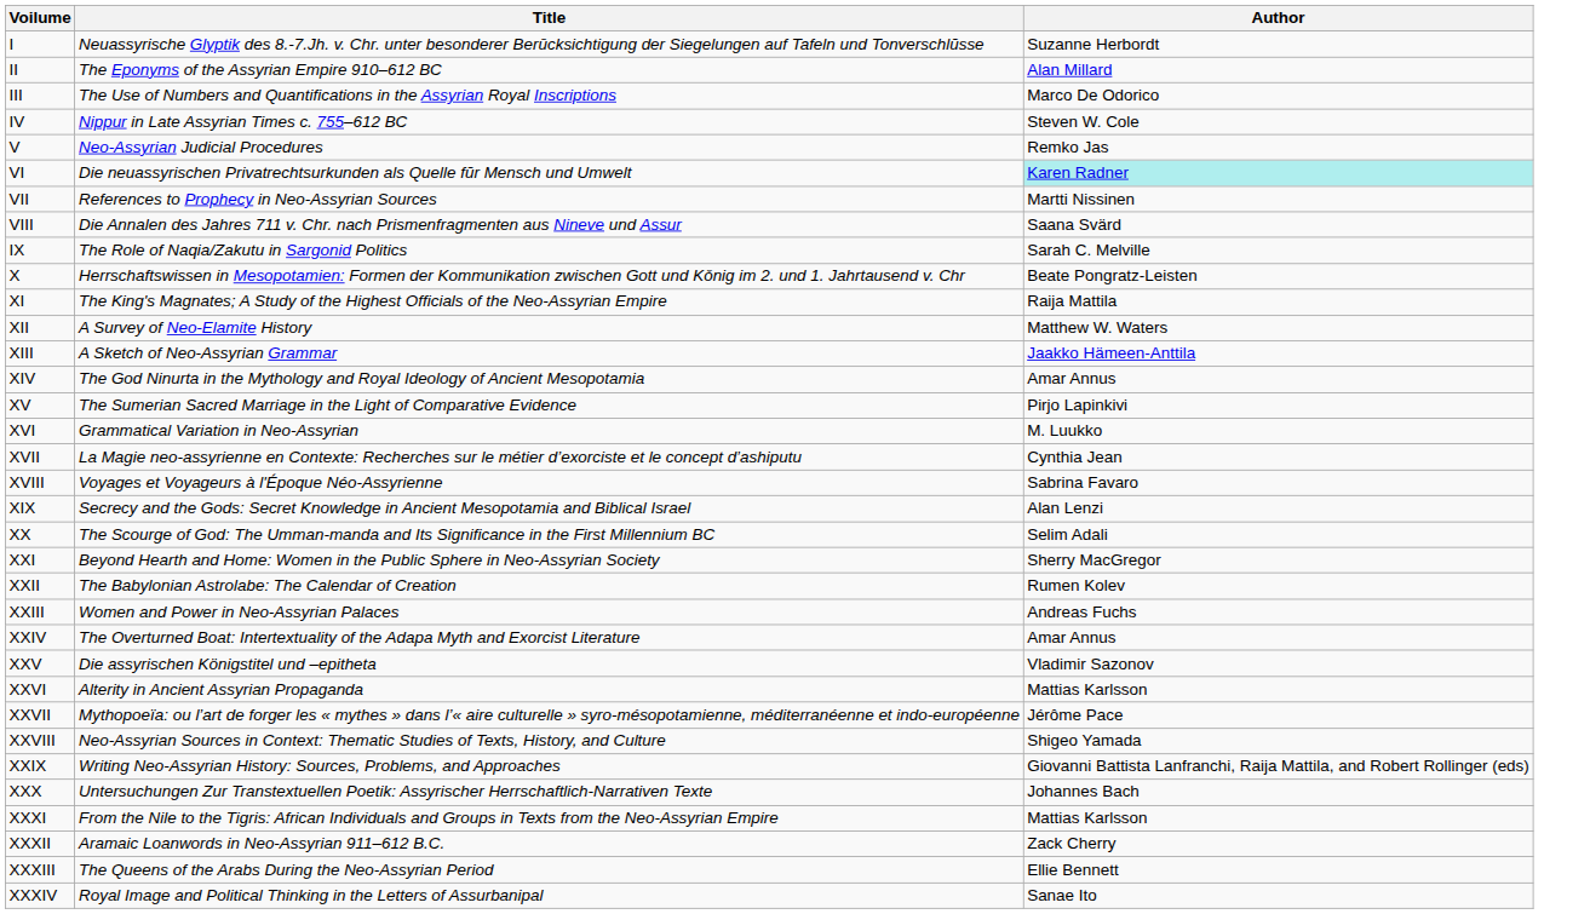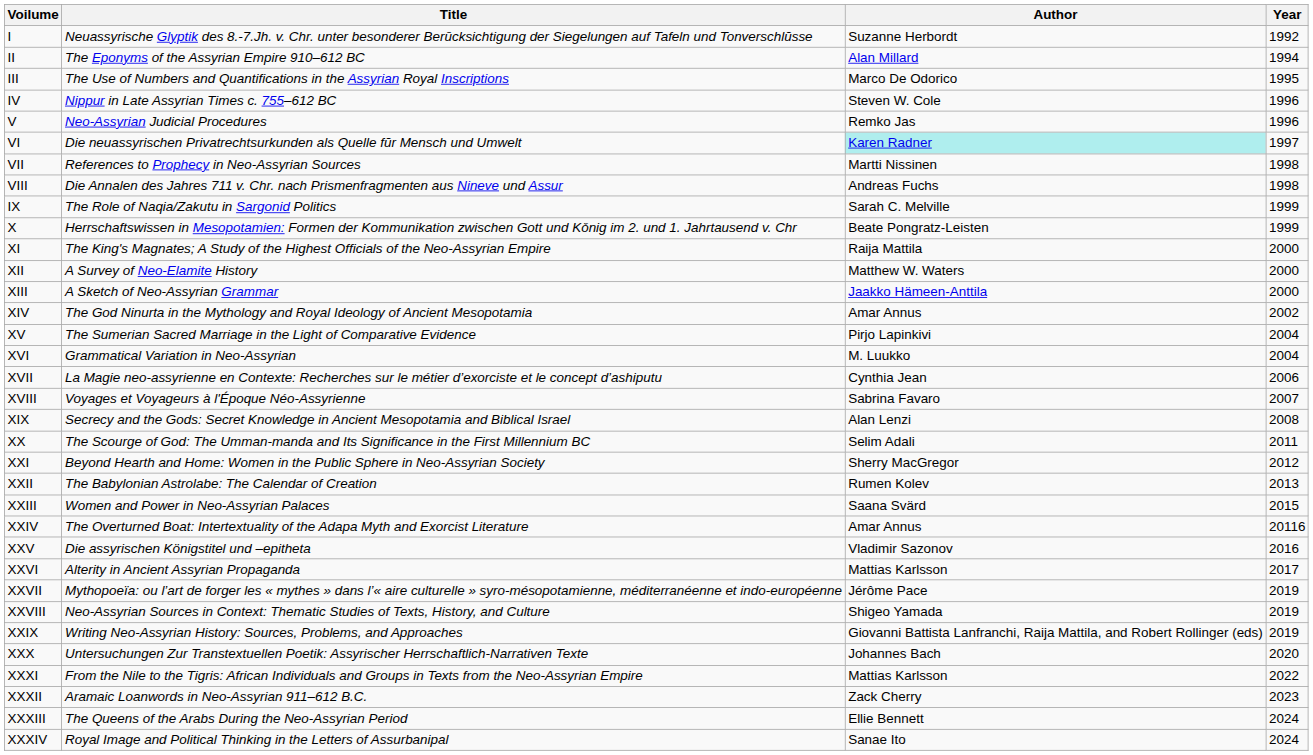 <table class="wikitable">
 <tr>
 <th>Voilume</th>
 <th>Title</th>
 <th>Author</th>
+<th>Year</th>
 </tr>
 <tr>
 <td>I</td>
 <td><em>Neuassyrische <a href='#'>Glyptik</a> des 8.-7.Jh. v. Chr. unter besonderer Berūcksichtigung der Siegelungen auf Tafeln und Tonverschlŭsse</em></td>
 <td>Suzanne Herbordt</td>
+<td>1992</td>
 </tr>
 <tr>
 <td>II</td>
 <td><em>The <a href='#'>Eponyms</a> of the Assyrian Empire 910–612 BC</em></td>
 <td><a href='#'>Alan Millard</a></td>
+<td>1994</td>
 </tr>
 <tr>
 <td>III</td>
 <td><em>The Use of Numbers and Quantifications in the <a href='#'>Assyrian</a> Royal <a href='#'>Inscriptions</a></em></td>
 <td>Marco De Odorico</td>
+<td>1995</td>
 </tr>
 <tr>
 <td>IV</td>
 <td><em><a href='#'>Nippur</a> in Late Assyrian Times c. <a href='#'>755</a>–612 BC</em></td>
 <td>Steven W. Cole</td>
+<td>1996</td>
 </tr>
 <tr>
 <td>V</td>
 <td><em><a href='#'>Neo-Assyrian</a> Judicial Procedures</em></td>
 <td>Remko Jas</td>
+<td>1996</td>
 </tr>
 <tr>
 <td>VI</td>
 <td><em>Die neuassyrischen Privatrechtsurkunden als Quelle fŭr Mensch und Umwelt</em></td>
 <td style="background: paleturquoise;"><a href='#'>Karen Radner</a></td>
+<td>1997</td>
 </tr>
 <tr>
 <td>VII</td>
 <td><em>References to <a href='#'>Prophecy</a> in Neo-Assyrian Sources</em></td>
 <td>Martti Nissinen</td>
+<td>1998</td>
 </tr>
 <tr>
 <td>VIII</td>
 <td><em>Die Annalen des Jahres 711 v. Chr. nach Prismenfragmenten aus <a href='#'>Nineve</a> und <a href='#'>Assur</a></em></td>
-<td>Saana Svärd</td>
+<td>Andreas Fuchs</td>
+<td>1998</td>
 </tr>
 <tr>
 <td>IX</td>
 <td><em>The Role of Naqia/Zakutu in <a href='#'>Sargonid</a> Politics</em></td>
 <td>Sarah C. Melville</td>
+<td>1999</td>
 </tr>
 <tr>
 <td>X</td>
 <td><em>Herrschaftswissen in <a href='#'>Mesopotamien:</a> Formen der Kommunikation zwischen Gott und Kǒnig im 2. und 1. Jahrtausend v. Chr</em></td>
 <td>Beate Pongratz-Leisten</td>
+<td>1999</td>
 </tr>
 <tr>
 <td>XI</td>
 <td><em>The King's Magnates; A Study of the Highest Officials of the Neo-Assyrian Empire</em></td>
 <td>Raija Mattila</td>
+<td>2000</td>
 </tr>
 <tr>
 <td>XII</td>
 <td><em>A Survey of <a href='#'>Neo-Elamite</a> History</em></td>
 <td>Matthew W. Waters</td>
+<td>2000</td>
 </tr>
 <tr>
 <td>XIII</td>
 <td><em>A Sketch of Neo-Assyrian <a href='#'>Grammar</a></em></td>
 <td><a href='#'>Jaakko Hämeen-Anttila</a></td>
+<td>2000</td>
 </tr>
 <tr>
 <td>XIV</td>
 <td><em>The God Ninurta in the Mythology and Royal Ideology of Ancient Mesopotamia</em></td>
 <td>Amar Annus</td>
+<td>2002</td>
 </tr>
 <tr>
 <td>XV</td>
 <td><em>The Sumerian Sacred Marriage in the Light of Comparative Evidence</em></td>
 <td>Pirjo Lapinkivi</td>
+<td>2004</td>
 </tr>
 <tr>
 <td>XVI</td>
 <td><em>Grammatical Variation in Neo-Assyrian</em></td>
 <td>M. Luukko</td>
+<td>2004</td>
 </tr>
 <tr>
 <td>XVII</td>
 <td><em>La Magie neo-assyrienne en Contexte: Recherches sur le métier d’exorciste et le concept d’ashiputu</em></td>
 <td>Cynthia Jean</td>
+<td>2006</td>
 </tr>
 <tr>
 <td>XVIII</td>
 <td><em>Voyages et Voyageurs à l'Époque Néo-Assyrienne</em></td>
 <td>Sabrina Favaro</td>
+<td>2007</td>
 </tr>
 <tr>
 <td>XIX</td>
 <td><em>Secrecy and the Gods: Secret Knowledge in Ancient Mesopotamia and Biblical Israel</em></td>
 <td>Alan Lenzi</td>
+<td>2008</td>
 </tr>
 <tr>
 <td>XX</td>
 <td><em>The Scourge of God: The Umman-manda and Its Significance in the First Millennium BC</em></td>
 <td>Selim Adali</td>
+<td>2011</td>
 </tr>
 <tr>
 <td>XXI</td>
 <td><em>Beyond Hearth and Home: Women in the Public Sphere in Neo-Assyrian Society</em></td>
 <td>Sherry MacGregor</td>
+<td>2012</td>
 </tr>
 <tr>
 <td>XXII</td>
 <td><em>The Babylonian Astrolabe: The Calendar of Creation</em></td>
 <td>Rumen Kolev</td>
+<td>2013</td>
 </tr>
 <tr>
 <td>XXIII</td>
 <td><em>Women and Power in Neo-Assyrian Palaces</em></td>
-<td>Andreas Fuchs</td>
+<td>Saana Svärd</td>
+<td>2015</td>
 </tr>
 <tr>
 <td>XXIV</td>
 <td><em>The Overturned Boat: Intertextuality of the Adapa Myth and Exorcist Literature</em></td>
 <td>Amar Annus</td>
+<td>20116</td>
 </tr>
 <tr>
 <td>XXV</td>
 <td><em>Die assyrischen Königstitel und –epitheta</em></td>
 <td>Vladimir Sazonov</td>
+<td>2016</td>
 </tr>
 <tr>
 <td>XXVI</td>
 <td><em>Alterity in Ancient Assyrian Propaganda</em></td>
 <td>Mattias Karlsson</td>
+<td>2017</td>
 </tr>
 <tr>
 <td>XXVII</td>
 <td><em>Mythopoeïa: ou l’art de forger les « mythes » dans l’« aire culturelle » syro-mésopotamienne, méditerranéenne et indo-européenne</em></td>
 <td>Jérôme Pace</td>
+<td>2019</td>
 </tr>
 <tr>
 <td>XXVIII</td>
 <td><em>Neo-Assyrian Sources in Context: Thematic Studies of Texts, History, and Culture</em></td>
 <td>Shigeo Yamada</td>
+<td>2019</td>
 </tr>
 <tr>
 <td>XXIX</td>
 <td><em>Writing Neo-Assyrian History: Sources, Problems, and Approaches</em></td>
 <td>Giovanni Battista Lanfranchi, Raija Mattila, and Robert Rollinger (eds)</td>
+<td>2019</td>
 </tr>
 <tr>
 <td>XXX</td>
 <td><em>Untersuchungen Zur Transtextuellen Poetik: Assyrischer Herrschaftlich-Narrativen Texte</em></td>
 <td>Johannes Bach</td>
+<td>2020</td>
 </tr>
 <tr>
 <td>XXXI</td>
 <td><em>From the Nile to the Tigris: African Individuals and Groups in Texts from the Neo-Assyrian Empire</em></td>
 <td>Mattias Karlsson</td>
+<td>2022</td>
 </tr>
 <tr>
 <td>XXXII</td>
 <td><em>Aramaic Loanwords in Neo-Assyrian 911–612 B.C.</em></td>
 <td>Zack Cherry</td>
+<td>2023</td>
 </tr>
 <tr>
 <td>XXXIII</td>
 <td><em>The Queens of the Arabs During the Neo-Assyrian Period</em></td>
 <td>Ellie Bennett</td>
+<td>2024</td>
 </tr>
 <tr>
 <td>XXXIV</td>
 <td><em>Royal Image and Political Thinking in the Letters of Assurbanipal</em></td>
 <td>Sanae Ito</td>
+<td>2024</td>
 </tr>
 </table>
